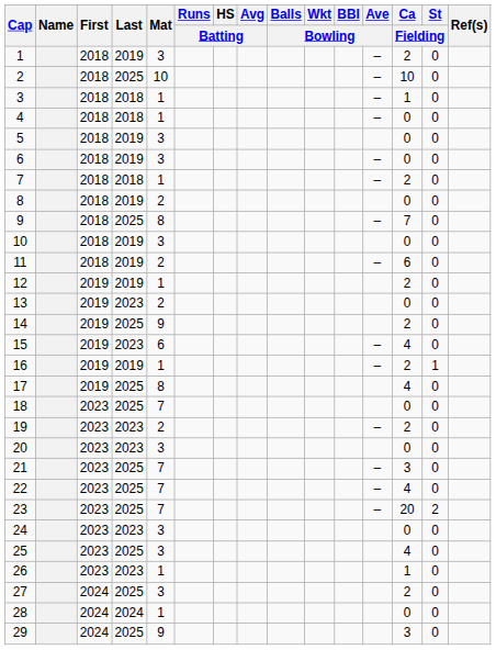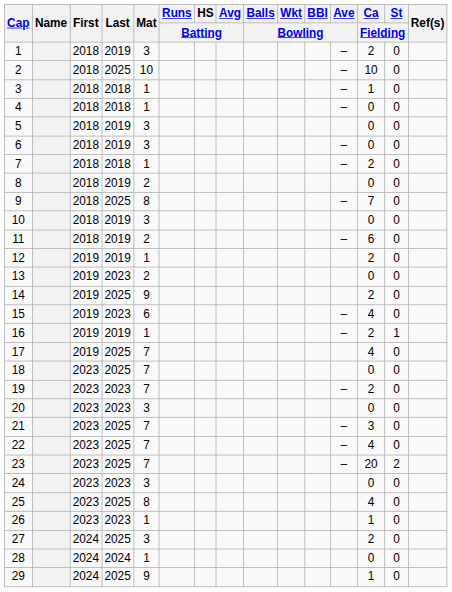 <table class="wikitable sortable plainrowheaders">
 <tr align="center">
 <th scope="col" rowspan="2"><a href='#'>Cap</a></th>
 <th scope="col" rowspan="2">Name</th>
 <th scope="col" rowspan="2">First</th>
 <th scope="col" rowspan="2">Last</th>
 <th scope="col" rowspan="2">Mat</th>
 <th scope="col"><a href='#'>Runs</a></th>
 <th scope="col">HS</th>
 <th scope="col"><a href='#'>Avg</a></th>
 <th scope="col"><a href='#'>Balls</a></th>
 <th scope="col"><a href='#'>Wkt</a></th>
 <th scope="col"><a href='#'>BBI</a></th>
 <th scope="col"><a href='#'>Ave</a></th>
 <th scope="col"><a href='#'>Ca</a></th>
 <th scope="col"><a href='#'>St</a></th>
 <th scope="col" rowspan=2 class="unsortable">Ref(s)</th>
 </tr>
 <tr class="unsortable">
 <th scope="col" colspan=3><a href='#'>Batting</a></th>
 <th scope="col" colspan=4><a href='#'>Bowling</a></th>
 <th scope="col" colspan=2><a href='#'>Fielding</a></th>
 </tr>
 <tr align="center">
 <td>1</td>
 <th scope="row"> </th>
 <td>2018</td>
 <td>2019</td>
 <td>3</td>
 <td></td>
 <td></td>
 <td></td>
 <td></td>
 <td></td>
 <td></td>
 <td>–</td>
 <td>2</td>
 <td>0</td>
 <td></td>
 </tr>
 <tr align="center">
 <td>2</td>
 <th scope="row"> </th>
 <td>2018</td>
 <td>2025</td>
 <td>10</td>
 <td></td>
 <td></td>
 <td></td>
 <td></td>
 <td></td>
 <td></td>
 <td>–</td>
 <td>10</td>
 <td>0</td>
 <td></td>
 </tr>
 <tr align="center">
 <td>3</td>
 <th scope="row"></th>
 <td>2018</td>
 <td>2018</td>
 <td>1</td>
 <td></td>
 <td></td>
 <td></td>
 <td></td>
 <td></td>
 <td></td>
 <td>–</td>
 <td>1</td>
 <td>0</td>
 <td></td>
 </tr>
 <tr align="center">
 <td>4</td>
 <th scope="row"></th>
 <td>2018</td>
 <td>2018</td>
 <td>1</td>
 <td></td>
 <td></td>
 <td></td>
 <td></td>
 <td></td>
 <td></td>
 <td>–</td>
 <td>0</td>
 <td>0</td>
 <td></td>
 </tr>
 <tr align="center">
 <td>5</td>
 <th scope="row"></th>
 <td>2018</td>
 <td>2019</td>
 <td>3</td>
 <td></td>
 <td></td>
 <td></td>
 <td></td>
 <td></td>
 <td></td>
 <td></td>
 <td>0</td>
 <td>0</td>
 <td></td>
 </tr>
 <tr align="center">
 <td>6</td>
 <th scope="row"></th>
 <td>2018</td>
 <td>2019</td>
 <td>3</td>
 <td></td>
 <td></td>
 <td></td>
 <td></td>
 <td></td>
 <td></td>
 <td>–</td>
 <td>0</td>
 <td>0</td>
 <td></td>
 </tr>
 <tr align="center">
 <td>7</td>
 <th scope="row"> </th>
 <td>2018</td>
 <td>2018</td>
 <td>1</td>
 <td></td>
 <td></td>
 <td></td>
 <td></td>
 <td></td>
 <td></td>
 <td>–</td>
 <td>2</td>
 <td>0</td>
 <td></td>
 </tr>
 <tr align="center">
 <td>8</td>
 <th scope="row"></th>
 <td>2018</td>
 <td>2019</td>
 <td>2</td>
 <td></td>
 <td></td>
 <td></td>
 <td></td>
 <td></td>
 <td></td>
 <td></td>
 <td>0</td>
 <td>0</td>
 <td></td>
 </tr>
 <tr align="center">
 <td>9</td>
 <th scope="row"></th>
 <td>2018</td>
 <td>2025</td>
 <td>8</td>
 <td></td>
 <td></td>
 <td></td>
 <td></td>
 <td></td>
 <td></td>
 <td>–</td>
 <td>7</td>
 <td>0</td>
 <td></td>
 </tr>
 <tr align="center">
 <td>10</td>
 <th scope="row"></th>
 <td>2018</td>
 <td>2019</td>
 <td>3</td>
 <td></td>
 <td></td>
 <td></td>
 <td></td>
 <td></td>
 <td></td>
 <td></td>
 <td>0</td>
 <td>0</td>
 <td></td>
 </tr>
 <tr align="center">
 <td>11</td>
 <th scope="row"> </th>
 <td>2018</td>
 <td>2019</td>
 <td>2</td>
 <td></td>
 <td></td>
 <td></td>
 <td></td>
 <td></td>
 <td></td>
 <td>–</td>
 <td>6</td>
 <td>0</td>
 <td></td>
 </tr>
 <tr align="center">
 <td>12</td>
 <th scope="row"></th>
 <td>2019</td>
 <td>2019</td>
 <td>1</td>
 <td></td>
 <td></td>
 <td></td>
 <td></td>
 <td></td>
 <td></td>
 <td></td>
 <td>2</td>
 <td>0</td>
 <td></td>
 </tr>
 <tr align="center">
 <td>13</td>
 <th scope="row"></th>
 <td>2019</td>
 <td>2023</td>
 <td>2</td>
 <td></td>
 <td></td>
 <td></td>
 <td></td>
 <td></td>
 <td></td>
 <td></td>
 <td>0</td>
 <td>0</td>
 <td></td>
 </tr>
 <tr align="center">
 <td>14</td>
 <th scope="row"></th>
 <td>2019</td>
 <td>2025</td>
 <td>9</td>
 <td></td>
 <td></td>
 <td></td>
 <td></td>
 <td></td>
 <td></td>
 <td></td>
 <td>2</td>
 <td>0</td>
 <td></td>
 </tr>
 <tr align="center">
 <td>15</td>
 <th scope="row"></th>
 <td>2019</td>
 <td>2023</td>
 <td>6</td>
 <td></td>
 <td></td>
 <td></td>
 <td></td>
 <td></td>
 <td></td>
 <td>–</td>
 <td>4</td>
 <td>0</td>
 <td></td>
 </tr>
 <tr align="center">
 <td>16</td>
 <th scope="row"> </th>
 <td>2019</td>
 <td>2019</td>
 <td>1</td>
 <td></td>
 <td></td>
 <td></td>
 <td></td>
 <td></td>
 <td></td>
 <td>–</td>
 <td>2</td>
 <td>1</td>
 <td></td>
 </tr>
 <tr align="center">
 <td>17</td>
 <th scope="row"></th>
 <td>2019</td>
 <td>2025</td>
-<td>8</td>
+<td>7</td>
 <td></td>
 <td></td>
 <td></td>
 <td></td>
 <td></td>
 <td></td>
 <td></td>
 <td>4</td>
 <td>0</td>
 <td></td>
 </tr>
 <tr align="center">
 <td>18</td>
 <th scope="row"></th>
 <td>2023</td>
 <td>2025</td>
 <td>7</td>
 <td></td>
 <td></td>
 <td></td>
 <td></td>
 <td></td>
 <td></td>
 <td></td>
 <td>0</td>
 <td>0</td>
 <td></td>
 </tr>
 <tr align="center">
 <td>19</td>
 <th scope="row"></th>
 <td>2023</td>
 <td>2023</td>
-<td>2</td>
+<td>7</td>
 <td></td>
 <td></td>
 <td></td>
 <td></td>
 <td></td>
 <td></td>
 <td>–</td>
 <td>2</td>
 <td>0</td>
 <td></td>
 </tr>
 <tr align="center">
 <td>20</td>
 <th scope="row"></th>
 <td>2023</td>
 <td>2023</td>
 <td>3</td>
 <td></td>
 <td></td>
 <td></td>
 <td></td>
 <td></td>
 <td></td>
 <td></td>
 <td>0</td>
 <td>0</td>
 <td></td>
 </tr>
 <tr align="center">
 <td>21</td>
 <th scope="row"></th>
 <td>2023</td>
 <td>2025</td>
 <td>7</td>
 <td></td>
 <td></td>
 <td></td>
 <td></td>
 <td></td>
 <td></td>
 <td>–</td>
 <td>3</td>
 <td>0</td>
 <td></td>
 </tr>
 <tr align="center">
 <td>22</td>
 <th scope="row"></th>
 <td>2023</td>
 <td>2025</td>
 <td>7</td>
 <td></td>
 <td></td>
 <td></td>
 <td></td>
 <td></td>
 <td></td>
 <td>–</td>
 <td>4</td>
 <td>0</td>
 <td></td>
 </tr>
 <tr align="center">
 <td>23</td>
 <th scope="row"> </th>
 <td>2023</td>
 <td>2025</td>
 <td>7</td>
 <td></td>
 <td></td>
 <td></td>
 <td></td>
 <td></td>
 <td></td>
 <td>–</td>
 <td>20</td>
 <td>2</td>
 <td></td>
 </tr>
 <tr align="center">
 <td>24</td>
 <th scope="row"></th>
 <td>2023</td>
 <td>2023</td>
 <td>3</td>
 <td></td>
 <td></td>
 <td></td>
 <td></td>
 <td></td>
 <td></td>
 <td></td>
 <td>0</td>
 <td>0</td>
 <td></td>
 </tr>
 <tr align="center">
 <td>25</td>
 <th scope="row"></th>
 <td>2023</td>
 <td>2025</td>
-<td>3</td>
+<td>8</td>
 <td></td>
 <td></td>
 <td></td>
 <td></td>
 <td></td>
 <td></td>
 <td></td>
 <td>4</td>
 <td>0</td>
 <td></td>
 </tr>
 <tr align="center">
 <td>26</td>
 <th scope="row"></th>
 <td>2023</td>
 <td>2023</td>
 <td>1</td>
 <td></td>
 <td></td>
 <td></td>
 <td></td>
 <td></td>
 <td></td>
 <td></td>
 <td>1</td>
 <td>0</td>
 <td></td>
 </tr>
 <tr align="center">
 <td>27</td>
 <th scope="row"></th>
 <td>2024</td>
 <td>2025</td>
 <td>3</td>
 <td></td>
 <td></td>
 <td></td>
 <td></td>
 <td></td>
 <td></td>
 <td></td>
 <td>2</td>
 <td>0</td>
 <td></td>
 </tr>
 <tr align="center">
 <td>28</td>
 <th scope="row"></th>
 <td>2024</td>
 <td>2024</td>
 <td>1</td>
 <td></td>
 <td></td>
 <td></td>
 <td></td>
 <td></td>
 <td></td>
 <td></td>
 <td>0</td>
 <td>0</td>
 <td></td>
 </tr>
 <tr align="center">
 <td>29</td>
 <th scope="row"></th>
 <td>2024</td>
 <td>2025</td>
 <td>9</td>
 <td></td>
 <td></td>
 <td></td>
 <td></td>
 <td></td>
 <td></td>
 <td></td>
-<td>3</td>
+<td>1</td>
 <td>0</td>
 <td></td>
 </tr>
 </table>
